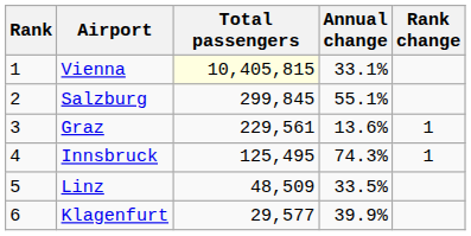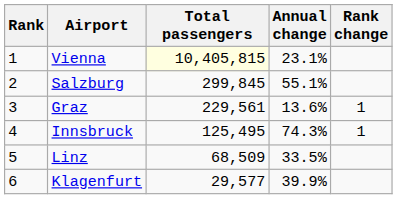 <table class="wikitable">
 <tr>
 <th>Rank</th>
 <th>Airport</th>
 <th style="width:100px">Total<br>passengers</th>
 <th>Annual<br>change</th>
 <th>Rank<br>change</th>
 </tr>
 <tr>
 <td>1</td>
 <td><a href='#'>Vienna</a></td>
 <td align="right" style="background: lightyellow;">10,405,815</td>
-<td align="right"> 33.1%</td>
+<td align="right"> 23.1%</td>
 <td align="center"></td>
 </tr>
 <tr>
 <td>2</td>
 <td><a href='#'>Salzburg</a></td>
 <td align="right">299,845</td>
 <td align="right"> 55.1%</td>
 <td align="center"></td>
 </tr>
 <tr>
 <td>3</td>
 <td><a href='#'>Graz</a></td>
 <td align="right">229,561</td>
 <td align="right"> 13.6%</td>
 <td align="center"> 1</td>
 </tr>
 <tr>
 <td>4</td>
 <td><a href='#'>Innsbruck</a></td>
 <td align="right">125,495</td>
 <td align="right"> 74.3%</td>
 <td align="center"> 1</td>
 </tr>
 <tr>
 <td>5</td>
 <td><a href='#'>Linz</a></td>
-<td align="right">48,509</td>
+<td align="right">68,509</td>
 <td align="right"> 33.5%</td>
 <td align="center"></td>
 </tr>
 <tr>
 <td>6</td>
 <td><a href='#'>Klagenfurt</a></td>
 <td align="right">29,577</td>
 <td align="right"> 39.9%</td>
 <td align="center"></td>
 </tr>
 </table>
